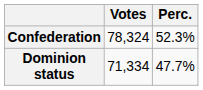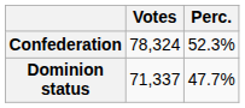 <table class="wikitable">
 <tr>
 <th width="3"></th>
 <th>Votes</th>
 <th>Perc.</th>
 </tr>
 <tr>
 <th>Confederation</th>
 <td align="right">78,324</td>
 <td align="right">52.3%</td>
 </tr>
 <tr>
 <th>Dominion status</th>
-<td align="right">71,334</td>
+<td align="right">71,337</td>
 <td align="right">47.7%</td>
 </tr>
 </table>
